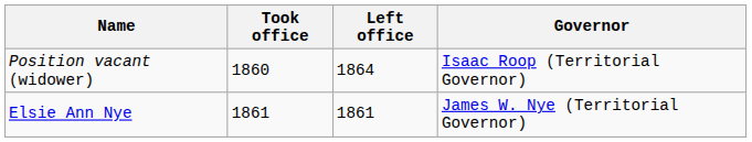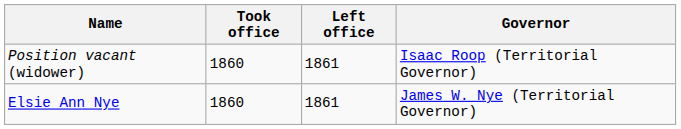 <table class=wikitable>
 <tr>
 <th>Name</th>
 <th>Took office</th>
 <th>Left office</th>
 <th>Governor</th>
 </tr>
 <tr>
 <td><em>Position vacant</em> (widower)</td>
 <td>1860</td>
-<td>1864</td>
+<td>1861</td>
 <td><a href='#'>Isaac Roop</a> (Territorial Governor)</td>
 </tr>
 <tr>
 <td><a href='#'>Elsie Ann Nye</a></td>
-<td>1861</td>
+<td>1860</td>
 <td>1861</td>
 <td><a href='#'>James W. Nye</a> (Territorial Governor)</td>
 </tr>
 </table>
